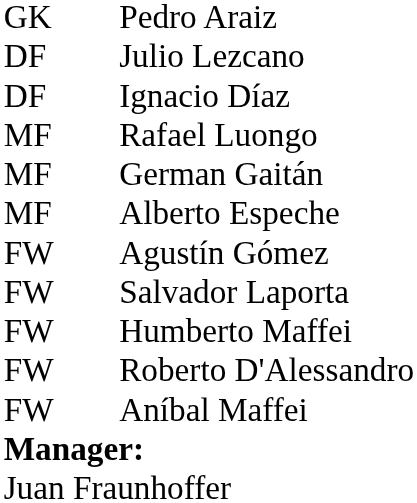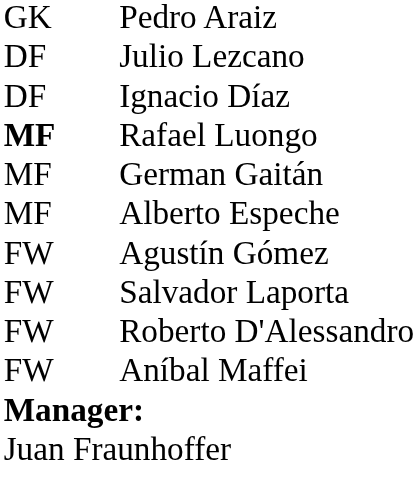 <table cellspacing="0" cellpadding="0" style="font-size:90%; margin:0.2em auto;">
 <tr>
 <th width="25"></th>
 <th width="25"></th>
 </tr>
 <tr>
 <td>GK</td>
 <td></td>
 <td> Pedro Araiz</td>
 </tr>
 <tr>
 <td>DF</td>
 <td></td>
 <td> Julio Lezcano</td>
 </tr>
 <tr>
 <td>DF</td>
 <td></td>
 <td> Ignacio Díaz</td>
 </tr>
 <tr>
-<td>MF</td>
+<td><strong>MF</strong></td>
 <td></td>
 <td> Rafael Luongo</td>
 </tr>
 <tr>
 <td>MF</td>
 <td></td>
 <td> German Gaitán</td>
 </tr>
 <tr>
 <td>MF</td>
 <td></td>
 <td> Alberto Espeche</td>
 </tr>
 <tr>
 <td>FW</td>
 <td></td>
 <td> Agustín Gómez</td>
 </tr>
 <tr>
 <td>FW</td>
 <td></td>
 <td> Salvador Laporta</td>
 </tr>
 <tr>
 <td>FW</td>
 <td></td>
-<td> Humberto Maffei</td>
-<td></td>
-</tr>
-<tr>
-<td>FW</td>
-<td></td>
 <td> Roberto D'Alessandro</td>
 </tr>
 <tr>
 <td>FW</td>
 <td></td>
 <td> Aníbal Maffei</td>
 </tr>
 <tr>
 <td colspan=3><strong>Manager:</strong></td>
 </tr>
 <tr>
 <td colspan=4> Juan Fraunhoffer</td>
 </tr>
 </table>
